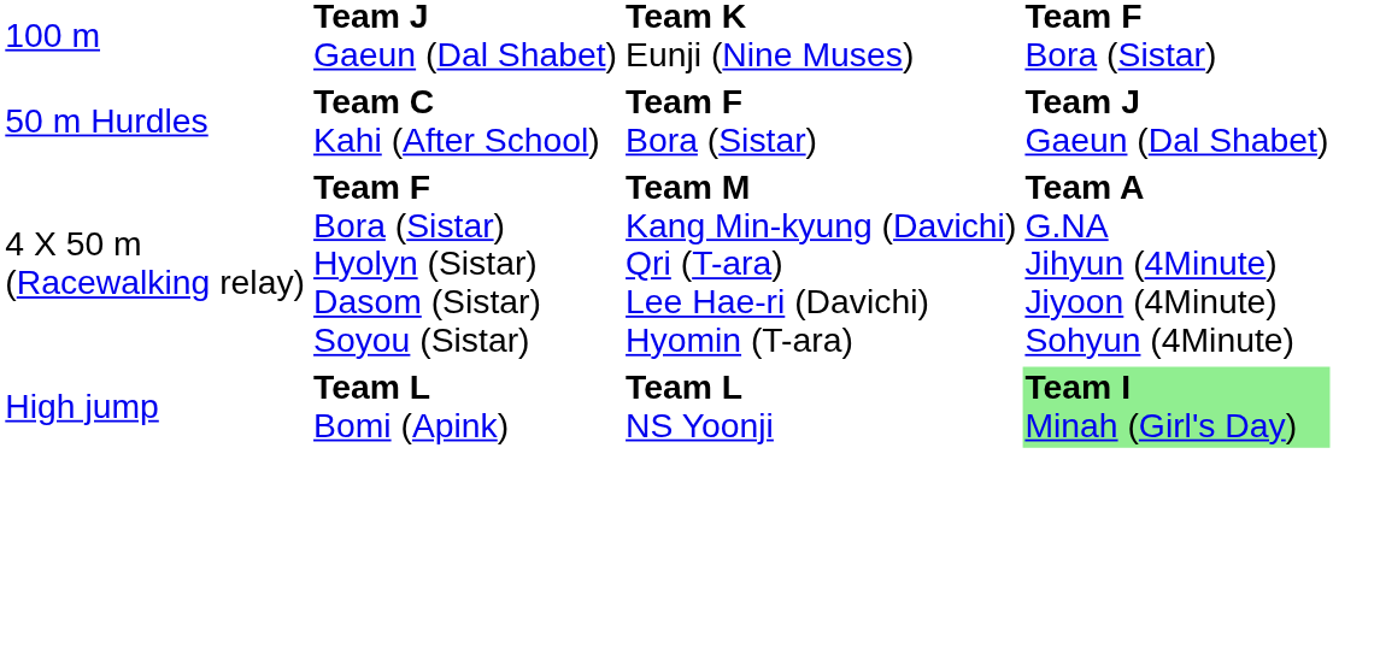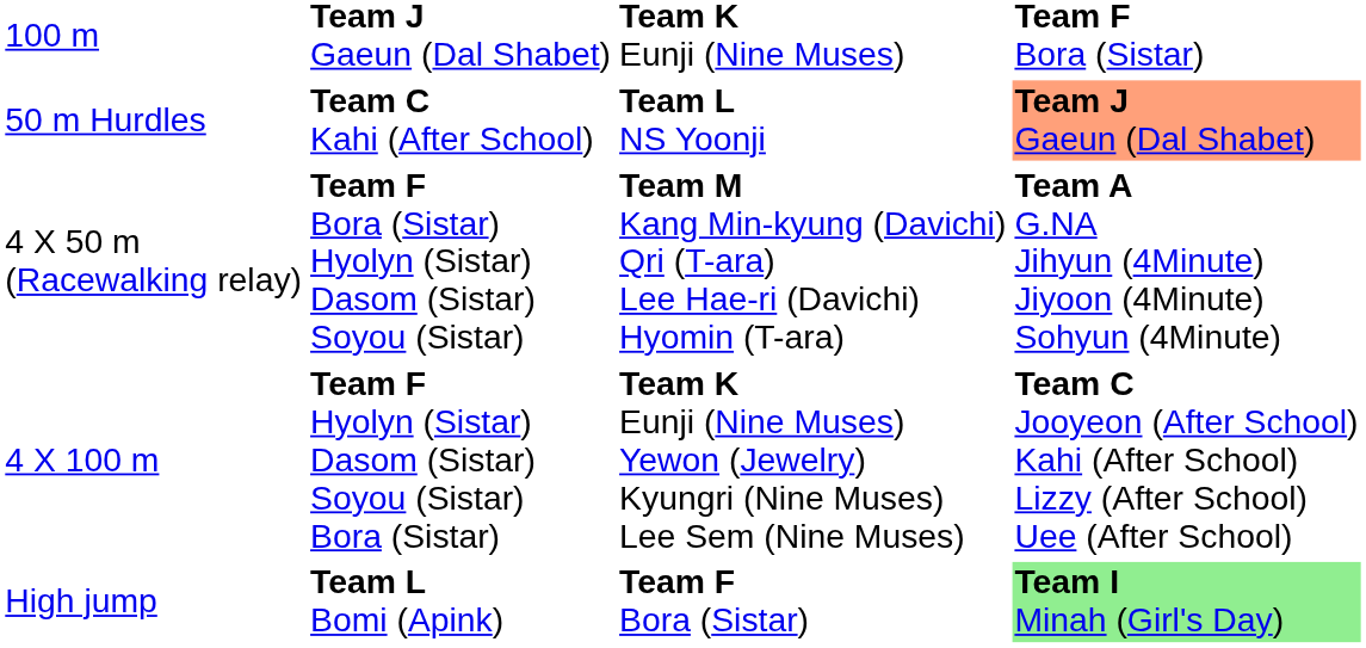 <table>
 <tr>
 <td><a href='#'>100 m</a></td>
 <td><strong>Team J</strong><br><a href='#'>Gaeun</a> (<a href='#'>Dal Shabet</a>)</td>
 <td><strong>Team K</strong><br>Eunji (<a href='#'>Nine Muses</a>)</td>
 <td><strong>Team F</strong><br><a href='#'>Bora</a> (<a href='#'>Sistar</a>)</td>
 </tr>
 <tr>
 <td><a href='#'>50 m Hurdles</a></td>
 <td><strong>Team C</strong><br><a href='#'>Kahi</a> (<a href='#'>After School</a>)</td>
-<td><strong>Team F</strong><br><a href='#'>Bora</a> (<a href='#'>Sistar</a>)</td>
-<td><strong>Team J</strong><br><a href='#'>Gaeun</a> (<a href='#'>Dal Shabet</a>)</td>
+<td><strong>Team L</strong><br><a href='#'>NS Yoonji</a></td>
+<td style="background: lightsalmon;"><strong>Team J</strong><br><a href='#'>Gaeun</a> (<a href='#'>Dal Shabet</a>)</td>
 </tr>
 <tr>
 <td>4 X 50 m<br>(<a href='#'>Racewalking</a> relay)</td>
 <td><strong>Team F</strong><br><a href='#'>Bora</a> (<a href='#'>Sistar</a>)<br><a href='#'>Hyolyn</a> (Sistar)<br><a href='#'>Dasom</a> (Sistar)<br><a href='#'>Soyou</a> (Sistar)</td>
 <td><strong>Team M</strong><br><a href='#'>Kang Min-kyung</a> (<a href='#'>Davichi</a>)<br><a href='#'>Qri</a> (<a href='#'>T-ara</a>)<br><a href='#'>Lee Hae-ri</a> (Davichi)<br><a href='#'>Hyomin</a> (T-ara)</td>
 <td><strong>Team A</strong><br><a href='#'>G.NA</a><br><a href='#'>Jihyun</a> (<a href='#'>4Minute</a>)<br><a href='#'>Jiyoon</a> (4Minute)<br><a href='#'>Sohyun</a> (4Minute)</td>
 </tr>
 <tr>
+<td><a href='#'>4 X 100 m</a></td>
+<td><strong>Team F</strong><br><a href='#'>Hyolyn</a> (<a href='#'>Sistar</a>)<br><a href='#'>Dasom</a> (Sistar)<br><a href='#'>Soyou</a> (Sistar)<br><a href='#'>Bora</a> (Sistar)</td>
+<td><strong>Team K</strong><br>Eunji (<a href='#'>Nine Muses</a>)<br><a href='#'>Yewon</a> (<a href='#'>Jewelry</a>)<br>Kyungri (Nine Muses)<br>Lee Sem (Nine Muses)</td>
+<td><strong>Team C</strong><br><a href='#'>Jooyeon</a> (<a href='#'>After School</a>)<br><a href='#'>Kahi</a> (After School)<br><a href='#'>Lizzy</a> (After School)<br><a href='#'>Uee</a> (After School)</td>
+</tr>
+<tr>
 <td><a href='#'>High jump</a></td>
 <td><strong>Team L</strong><br><a href='#'>Bomi</a> (<a href='#'>Apink</a>)</td>
-<td><strong>Team L</strong><br><a href='#'>NS Yoonji</a></td>
+<td><strong>Team F</strong><br><a href='#'>Bora</a> (<a href='#'>Sistar</a>)</td>
 <td style="background: lightgreen;"><strong>Team I</strong><br><a href='#'>Minah</a> (<a href='#'>Girl's Day</a>)</td>
 </tr>
 </table>
